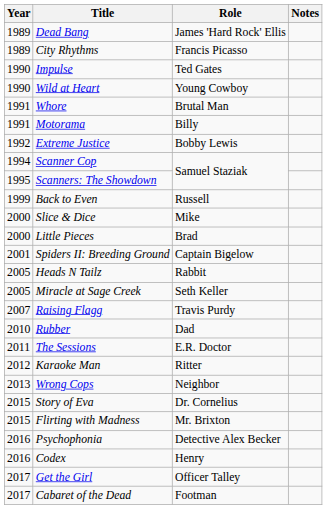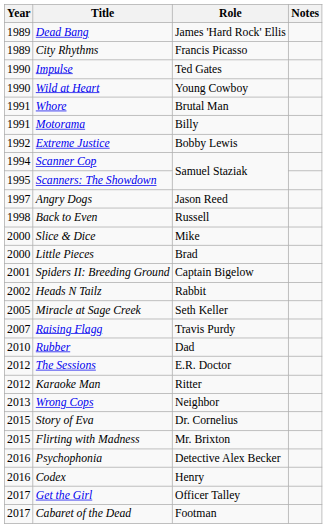 <table class="wikitable sortable">
 <tr>
 <th>Year</th>
 <th>Title</th>
 <th>Role</th>
 <th>Notes</th>
 </tr>
 <tr>
 <td>1989</td>
 <td><em><a href='#'>Dead Bang</a></em></td>
 <td>James 'Hard Rock' Ellis</td>
 <td></td>
 </tr>
 <tr>
 <td>1989</td>
 <td><em>City Rhythms</em></td>
 <td>Francis Picasso</td>
 <td></td>
 </tr>
 <tr>
 <td>1990</td>
 <td><a href='#'><em>Impulse</em></a></td>
 <td>Ted Gates</td>
 <td></td>
 </tr>
 <tr>
 <td>1990</td>
 <td><a href='#'><em>Wild at Heart</em></a></td>
 <td>Young Cowboy</td>
 <td></td>
 </tr>
 <tr>
 <td>1991</td>
 <td><a href='#'><em>Whore</em></a></td>
 <td>Brutal Man</td>
 <td></td>
 </tr>
 <tr>
 <td>1991</td>
 <td><a href='#'><em>Motorama</em></a></td>
 <td>Billy</td>
 <td></td>
 </tr>
 <tr>
 <td>1992</td>
 <td><a href='#'><em>Extreme Justice</em></a></td>
 <td>Bobby Lewis</td>
 <td></td>
 </tr>
 <tr>
 <td>1994</td>
 <td><em><a href='#'>Scanner Cop</a></em></td>
 <td rowspan="2">Samuel Staziak</td>
 <td></td>
 </tr>
 <tr>
 <td>1995</td>
 <td><em><a href='#'>Scanners: The Showdown</a></em></td>
 <td></td>
 </tr>
 <tr>
-<td>1999</td>
+<td>1997</td>
+<td><em>Angry Dogs</em></td>
+<td>Jason Reed</td>
+<td></td>
+</tr>
+<tr>
+<td>1998</td>
 <td><em>Back to Even</em></td>
 <td>Russell</td>
 <td></td>
 </tr>
 <tr>
 <td>2000</td>
 <td><em>Slice & Dice</em></td>
 <td>Mike</td>
 <td></td>
 </tr>
 <tr>
 <td>2000</td>
 <td><em>Little Pieces</em></td>
 <td>Brad</td>
 <td></td>
 </tr>
 <tr>
 <td>2001</td>
 <td><em>Spiders II: Breeding Ground</em></td>
 <td>Captain Bigelow</td>
 <td></td>
 </tr>
 <tr>
-<td>2005</td>
+<td>2002</td>
 <td><em>Heads N Tailz</em></td>
 <td>Rabbit</td>
 <td></td>
 </tr>
 <tr>
 <td>2005</td>
 <td><em>Miracle at Sage Creek</em></td>
 <td>Seth Keller</td>
 <td></td>
 </tr>
 <tr>
 <td>2007</td>
 <td><em><a href='#'>Raising Flagg</a></em></td>
 <td>Travis Purdy</td>
 <td></td>
 </tr>
 <tr>
 <td>2010</td>
 <td><a href='#'><em>Rubber</em></a></td>
 <td>Dad</td>
 <td></td>
 </tr>
 <tr>
-<td>2011</td>
+<td>2012</td>
 <td><a href='#'><em>The Sessions</em></a></td>
 <td>E.R. Doctor</td>
 <td></td>
 </tr>
 <tr>
 <td>2012</td>
 <td><em>Karaoke Man</em></td>
 <td>Ritter</td>
 <td></td>
 </tr>
 <tr>
 <td>2013</td>
 <td><em><a href='#'>Wrong Cops</a></em></td>
 <td>Neighbor</td>
 <td></td>
 </tr>
 <tr>
 <td>2015</td>
 <td><em>Story of Eva</em></td>
 <td>Dr. Cornelius</td>
 <td></td>
 </tr>
 <tr>
 <td>2015</td>
 <td><em>Flirting with Madness</em></td>
 <td>Mr. Brixton</td>
 <td></td>
 </tr>
 <tr>
 <td>2016</td>
 <td><em>Psychophonia</em></td>
 <td>Detective Alex Becker</td>
 <td></td>
 </tr>
 <tr>
 <td>2016</td>
 <td><em>Codex</em></td>
 <td>Henry</td>
 <td></td>
 </tr>
 <tr>
 <td>2017</td>
 <td><a href='#'><em>Get the Girl</em></a></td>
 <td>Officer Talley</td>
 <td></td>
 </tr>
 <tr>
 <td>2017</td>
 <td><em>Cabaret of the Dead</em></td>
 <td>Footman</td>
 <td></td>
 </tr>
 </table>
